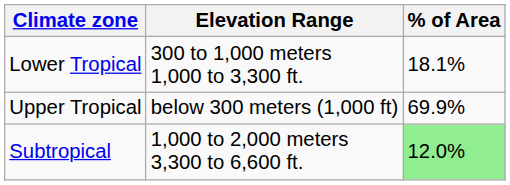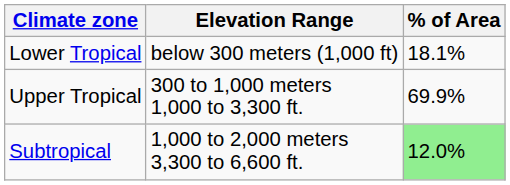 <table class="wikitable">
 <tr>
 <th><a href='#'>Climate zone</a></th>
 <th>Elevation Range</th>
 <th>% of Area</th>
 </tr>
 <tr>
 <td>Lower <a href='#'>Tropical</a></td>
-<td>300 to 1,000 meters<br>1,000 to 3,300 ft.</td>
+<td>below 300 meters (1,000 ft)</td>
 <td>18.1%</td>
 </tr>
 <tr>
 <td>Upper Tropical</td>
-<td>below 300 meters (1,000 ft)</td>
+<td>300 to 1,000 meters<br>1,000 to 3,300 ft.</td>
 <td>69.9%</td>
 </tr>
 <tr>
 <td><a href='#'>Subtropical</a></td>
 <td>1,000 to 2,000 meters<br>3,300 to 6,600 ft.</td>
 <td style="background: lightgreen;">12.0%</td>
 </tr>
 </table>
